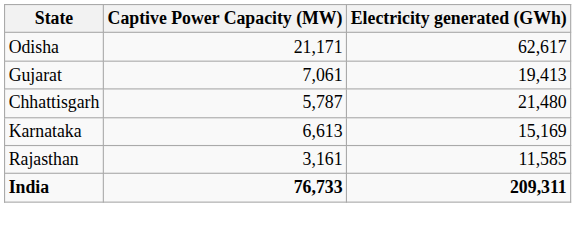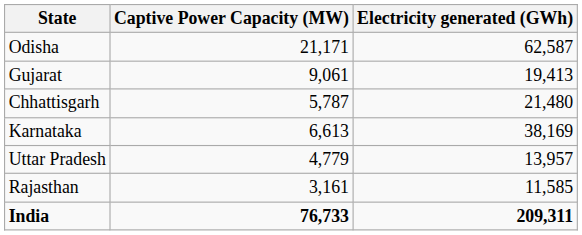 <table class="wikitable">
 <tr>
 <th>State</th>
 <th>Captive Power Capacity (MW)</th>
 <th>Electricity generated (GWh)</th>
 </tr>
 <tr>
 <td>Odisha</td>
 <td style="text-align:right;">21,171</td>
-<td align="right">62,617</td>
+<td align="right">62,587</td>
 </tr>
 <tr>
 <td>Gujarat</td>
-<td style="text-align:right;">7,061</td>
+<td style="text-align:right;">9,061</td>
 <td align="right">19,413</td>
 </tr>
 <tr>
 <td>Chhattisgarh</td>
 <td style="text-align:right;">5,787</td>
 <td align="right">21,480</td>
 </tr>
 <tr>
 <td>Karnataka</td>
 <td style="text-align:right;">6,613</td>
-<td align="right">15,169</td>
+<td align="right">38,169</td>
+</tr>
+<tr>
+<td>Uttar Pradesh</td>
+<td style="text-align:right;">4,779</td>
+<td align="right">13,957</td>
 </tr>
 <tr>
 <td>Rajasthan</td>
 <td style="text-align:right;">3,161</td>
 <td align="right">11,585</td>
 </tr>
 <tr>
 <td><strong>India</strong></td>
 <td style="text-align:right;"><strong>76,733</strong></td>
 <td align="right"><strong> 209,311</strong></td>
 </tr>
 </table>
